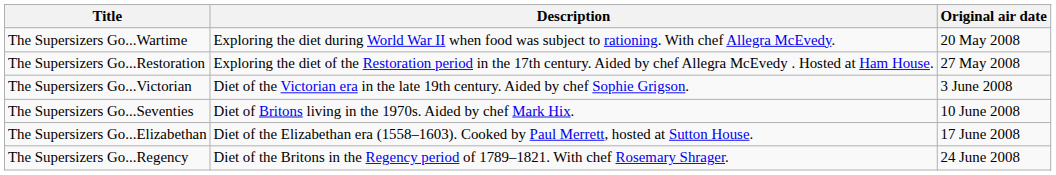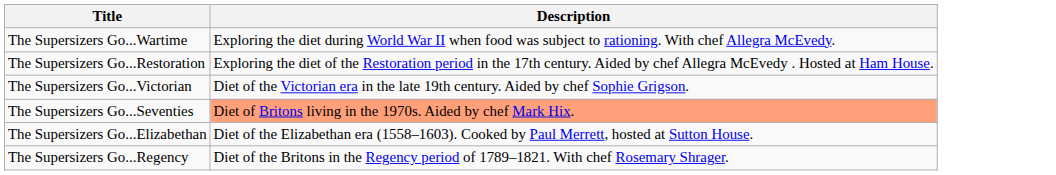 <table class="wikitable">
 <tr>
 <th>Title</th>
 <th>Description</th>
-<th>Original air date</th>
 </tr>
 <tr>
 <td>The Supersizers Go...Wartime</td>
 <td>Exploring the diet during <a href='#'>World War II</a> when food was subject to <a href='#'>rationing</a>. With chef <a href='#'>Allegra McEvedy</a>.</td>
-<td>20 May 2008</td>
 </tr>
 <tr>
 <td>The Supersizers Go...Restoration</td>
 <td>Exploring the diet of the <a href='#'>Restoration period</a> in the 17th century. Aided by chef Allegra McEvedy .  Hosted at <a href='#'>Ham House</a>.</td>
-<td>27 May 2008</td>
 </tr>
 <tr>
 <td>The Supersizers Go...Victorian</td>
 <td>Diet of the <a href='#'>Victorian era</a> in the late 19th century. Aided by chef <a href='#'>Sophie Grigson</a>.</td>
-<td>3 June 2008</td>
 </tr>
 <tr>
 <td>The Supersizers Go...Seventies</td>
-<td>Diet of <a href='#'>Britons</a> living in the 1970s. Aided by chef <a href='#'>Mark Hix</a>.</td>
-<td>10 June 2008</td>
+<td style="background: lightsalmon;">Diet of <a href='#'>Britons</a> living in the 1970s. Aided by chef <a href='#'>Mark Hix</a>.</td>
 </tr>
 <tr>
 <td>The Supersizers Go...Elizabethan</td>
 <td>Diet of the Elizabethan era (1558–1603). Cooked by <a href='#'>Paul Merrett</a>, hosted at <a href='#'>Sutton House</a>.</td>
-<td>17 June 2008</td>
 </tr>
 <tr>
 <td>The Supersizers Go...Regency</td>
 <td>Diet of the Britons in the <a href='#'>Regency period</a> of 1789–1821. With chef <a href='#'>Rosemary Shrager</a>.</td>
-<td>24 June 2008</td>
 </tr>
 </table>
